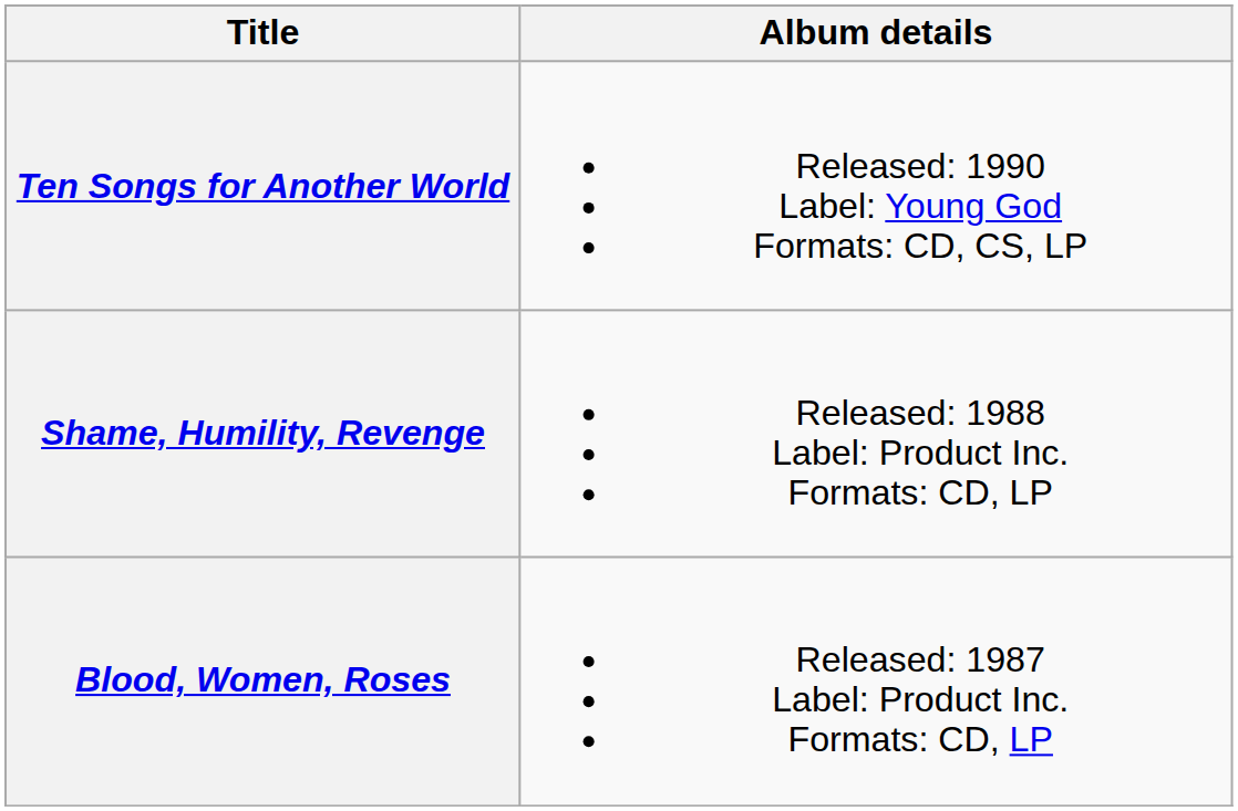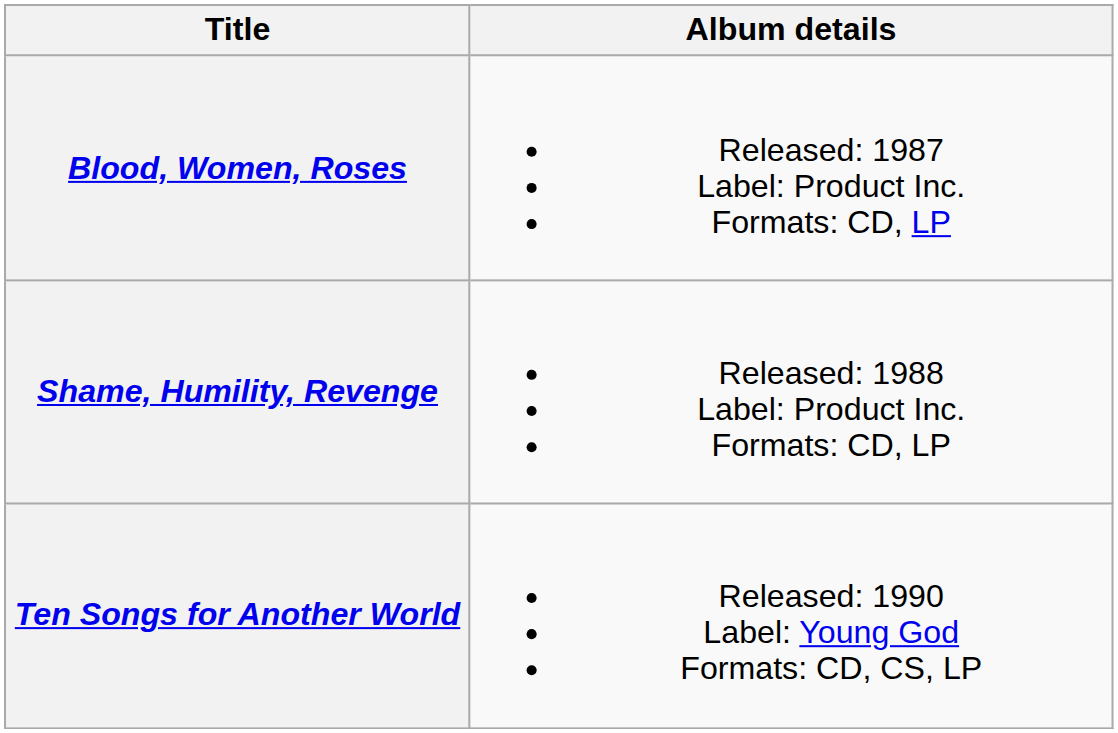 <table class="wikitable plainrowheaders" style="text-align:center;">
 <tr>
 <th scope="col" rowspan="1" style="width:14em;">Title</th>
 <th scope="col" rowspan="1" style="width:19.5em;">Album details</th>
 </tr>
 <tr>
-<th scope="row"><em><a href='#'>Ten Songs for Another World</a></em></th>
-<td><br><ul><li>Released: 1990</li><li>Label: <a href='#'>Young God</a></li><li>Formats: CD, CS, LP</li></ul></td>
+<th scope="row"><em><a href='#'>Blood, Women, Roses</a></em></th>
+<td><br><ul><li>Released: 1987</li><li>Label: Product Inc.</li><li>Formats: CD, <a href='#'>LP</a></li></ul></td>
 </tr>
 <tr>
 <th scope="row"><em><a href='#'>Shame, Humility, Revenge</a></em></th>
 <td><br><ul><li>Released: 1988</li><li>Label: Product Inc.</li><li>Formats: CD, LP</li></ul></td>
 </tr>
 <tr>
-<th scope="row"><em><a href='#'>Blood, Women, Roses</a></em></th>
-<td><br><ul><li>Released: 1987</li><li>Label: Product Inc.</li><li>Formats: CD, <a href='#'>LP</a></li></ul></td>
+<th scope="row"><em><a href='#'>Ten Songs for Another World</a></em></th>
+<td><br><ul><li>Released: 1990</li><li>Label: <a href='#'>Young God</a></li><li>Formats: CD, CS, LP</li></ul></td>
 </tr>
 <tr>
 </tr>
 </table>
